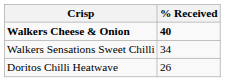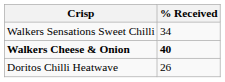 <table class="wikitable">
 <tr>
 <th>Crisp</th>
 <th>% Received</th>
 </tr>
 <tr>
+<td>Walkers Sensations Sweet Chilli</td>
+<td>34</td>
+</tr>
+<tr>
 <td><strong>Walkers Cheese & Onion</strong></td>
 <td><strong>40</strong></td>
-</tr>
-<tr>
-<td>Walkers Sensations Sweet Chilli</td>
-<td>34</td>
 </tr>
 <tr>
 <td>Doritos Chilli Heatwave</td>
 <td>26</td>
 </tr>
 </table>
